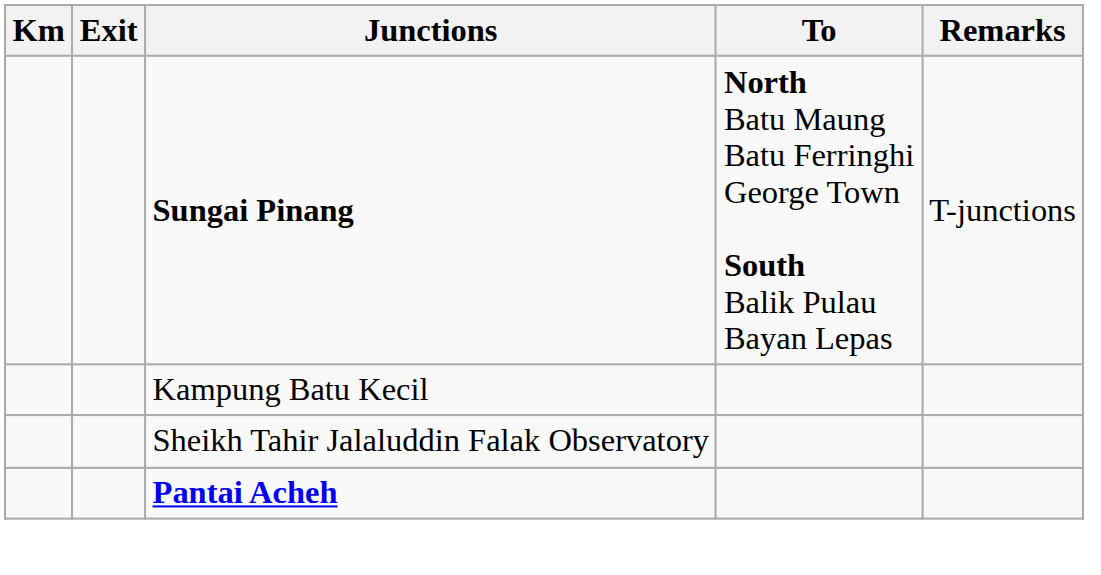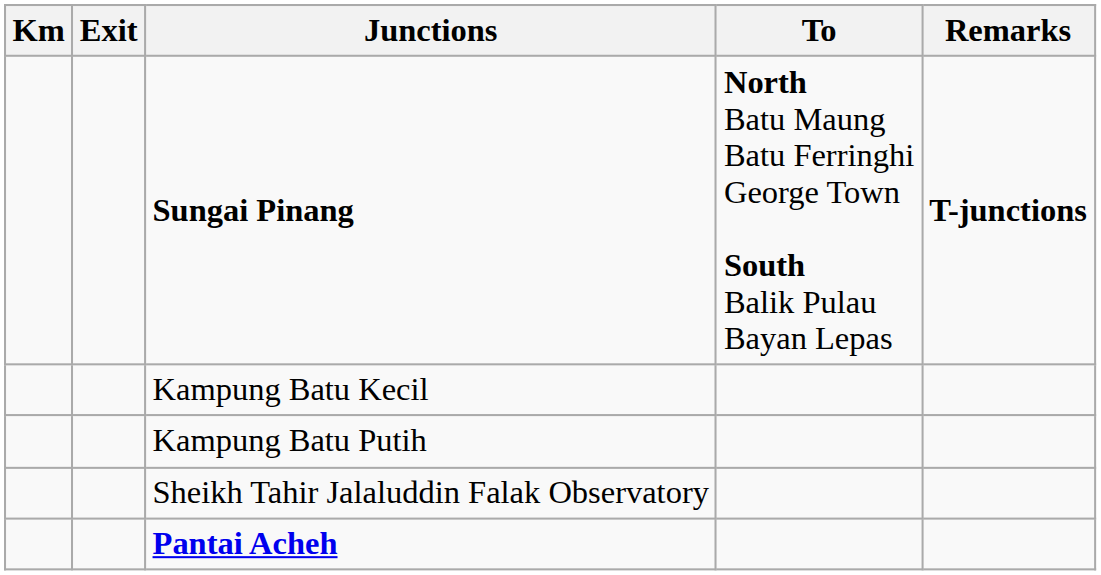 <table class="wikitable">
 <tr>
 <th>Km</th>
 <th>Exit</th>
 <th>Junctions</th>
 <th>To</th>
 <th>Remarks</th>
 </tr>
 <tr>
 <td></td>
 <td></td>
 <td><strong>Sungai Pinang</strong></td>
 <td><strong>North</strong><br> Batu Maung<br> Batu Ferringhi<br> George Town<br><br><strong>South</strong><br> Balik Pulau<br> Bayan Lepas</td>
-<td>T-junctions</td>
+<td><strong>T-junctions</strong></td>
 </tr>
 <tr>
 <td></td>
 <td></td>
 <td>Kampung Batu Kecil</td>
+<td></td>
+<td></td>
+</tr>
+<tr>
+<td></td>
+<td></td>
+<td>Kampung Batu Putih</td>
 <td></td>
 <td></td>
 </tr>
 <tr>
 <td></td>
 <td></td>
 <td>Sheikh Tahir Jalaluddin Falak Observatory</td>
 <td></td>
 <td></td>
 </tr>
 <tr>
 <td></td>
 <td></td>
 <td><strong><a href='#'>Pantai Acheh</a></strong></td>
 <td></td>
 <td></td>
 </tr>
 </table>
